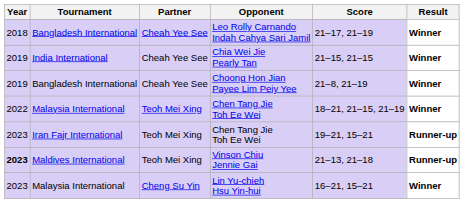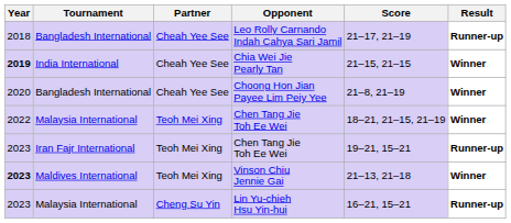 <table class="sortable wikitable" style="font-size: 90%;">
 <tr>
 <th>Year</th>
 <th>Tournament</th>
 <th>Partner</th>
 <th>Opponent</th>
 <th>Score</th>
 <th>Result</th>
 </tr>
 <tr style="background:#D8CEF6">
 <td align="center">2018</td>
 <td align="left"><a href='#'>Bangladesh International</a></td>
 <td align="left"> <a href='#'>Cheah Yee See</a></td>
 <td align="left"> <a href='#'>Leo Rolly Carnando</a><br> <a href='#'>Indah Cahya Sari Jamil</a></td>
 <td align="left">21–17, 21–19</td>
-<td style="text-align:left; background:white"> <strong>Winner</strong></td>
+<td style="text-align:left; background:white"> <strong>Runner-up</strong></td>
 </tr>
 <tr style="background:#D8CEF6">
-<td align="center">2019</td>
+<td align="center"><strong>2019</strong></td>
 <td align="left"><a href='#'>India International</a></td>
 <td align="left"> Cheah Yee See</td>
 <td align="left"> <a href='#'>Chia Wei Jie</a><br> <a href='#'>Pearly Tan</a></td>
 <td align="left">21–15, 21–15</td>
 <td style="text-align:left; background:white"> <strong>Winner</strong></td>
 </tr>
 <tr style="background:#D8CEF6">
-<td align="center">2019</td>
+<td align="center">2020</td>
 <td align="left">Bangladesh International</td>
 <td align="left"> Cheah Yee See</td>
 <td align="left"> <a href='#'>Choong Hon Jian</a><br> <a href='#'>Payee Lim Peiy Yee</a></td>
 <td align="left">21–8, 21–19</td>
 <td style="text-align:left; background:white"> <strong>Winner</strong></td>
 </tr>
 <tr style="background:#D8CEF6">
 <td align="center">2022</td>
 <td align="left"><a href='#'>Malaysia International</a></td>
 <td align="left"> <a href='#'>Teoh Mei Xing</a></td>
 <td align="left"> <a href='#'>Chen Tang Jie</a><br> <a href='#'>Toh Ee Wei</a></td>
 <td align="left">18–21, 21–15, 21–19</td>
 <td style="text-align:left; background:white"> <strong>Winner</strong></td>
 </tr>
 <tr style="background:#D8CEF6">
 <td align="center">2023</td>
 <td align="left"><a href='#'>Iran Fajr International</a></td>
 <td align="left"> Teoh Mei Xing</td>
 <td align="left"> Chen Tang Jie<br> Toh Ee Wei</td>
 <td align="left">19–21, 15–21</td>
 <td style="text-align:left; background:white"> <strong>Runner-up</strong></td>
 </tr>
 <tr style="background:#D8CEF6">
 <td align="center"><strong>2023</strong></td>
 <td align="left"><a href='#'>Maldives International</a></td>
 <td align="left"> Teoh Mei Xing</td>
 <td align="left"> <a href='#'>Vinson Chiu</a><br> <a href='#'>Jennie Gai</a></td>
 <td align="left">21–13, 21–18</td>
-<td style="text-align:left; background:white"> <strong>Runner-up</strong></td>
+<td style="text-align:left; background:white"> <strong>Winner</strong></td>
 </tr>
 <tr style="background:#D8CEF6">
 <td align="center">2023</td>
 <td align="left">Malaysia International</td>
 <td align="left"> <a href='#'>Cheng Su Yin</a></td>
 <td align="left"> <a href='#'>Lin Yu-chieh</a><br> <a href='#'>Hsu Yin-hui</a></td>
 <td align="left">16–21, 15–21</td>
-<td style="text-align:left; background:white"> <strong>Winner</strong></td>
+<td style="text-align:left; background:white"> <strong>Runner-up</strong></td>
 </tr>
 </table>
